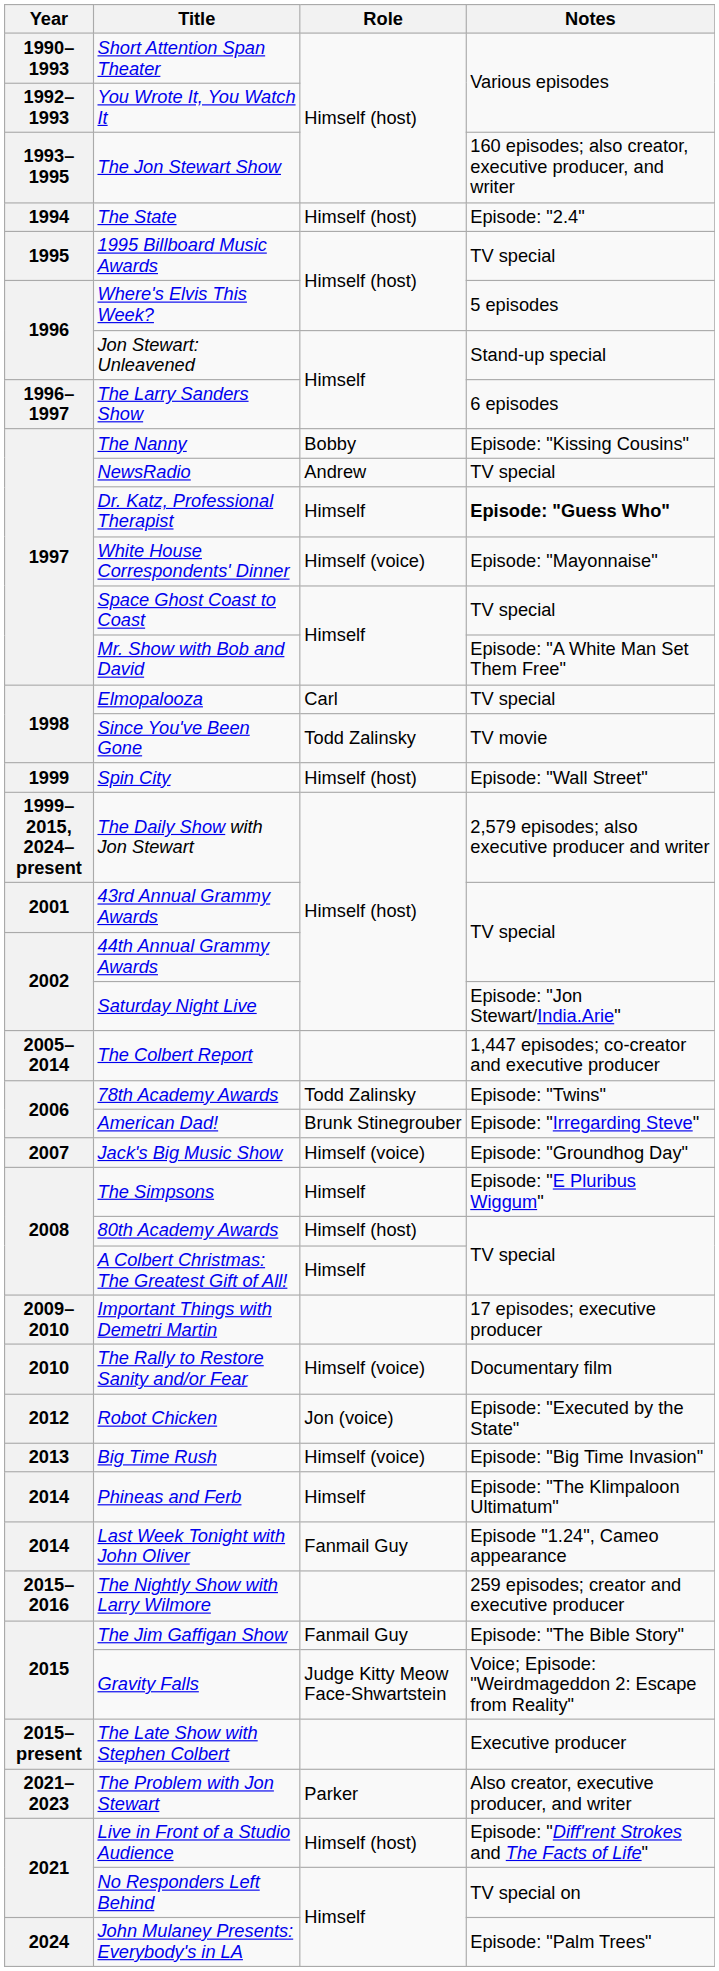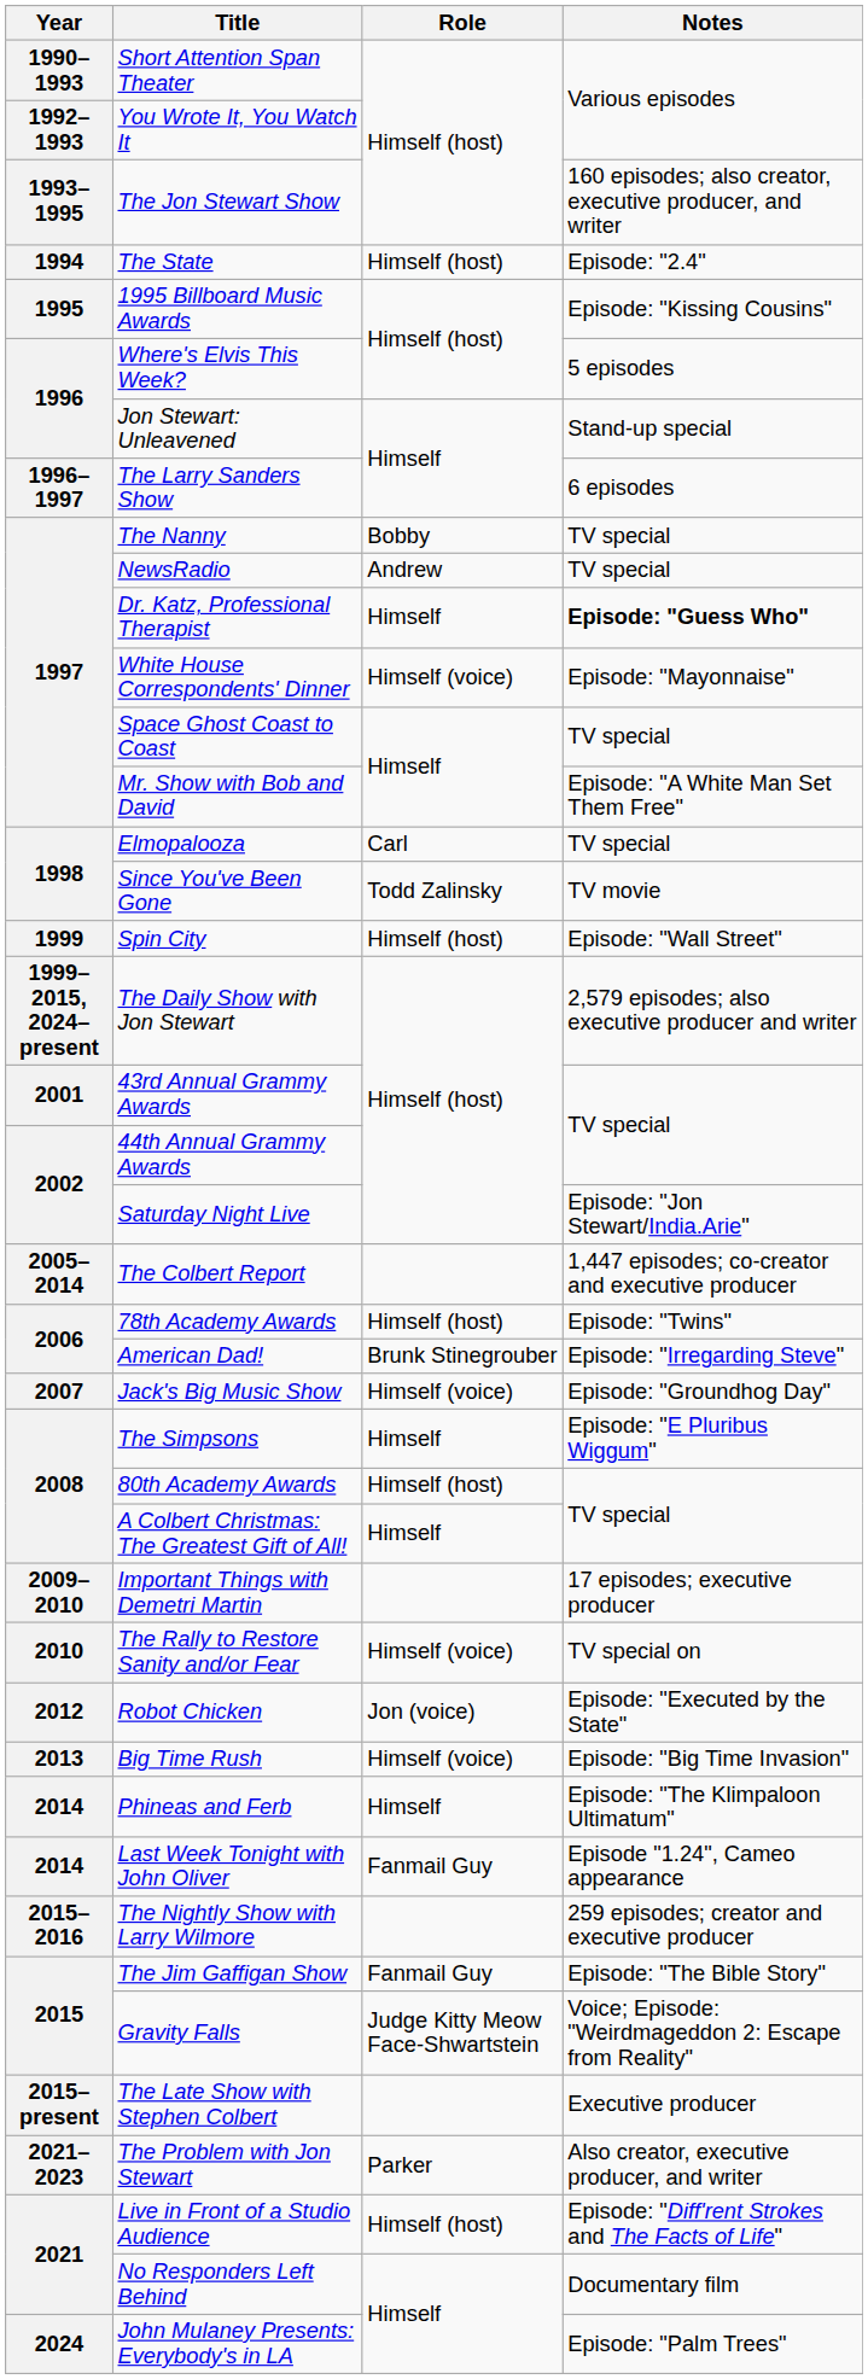 <table class= "wikitable plainrowheaders sortable" style="margin-right: 0;">
 <tr>
 <th scope="col">Year</th>
 <th scope="col">Title</th>
 <th scope="col">Role</th>
 <th scope="col" class="unsortable">Notes</th>
 </tr>
 <tr>
 <th scope="row">1990–1993</th>
 <td><em><a href='#'>Short Attention Span Theater</a></em></td>
 <td rowspan="3">Himself (host)</td>
 <td rowspan="2">Various episodes</td>
 </tr>
 <tr>
 <th scope="row">1992–1993</th>
 <td><em><a href='#'>You Wrote It, You Watch It</a></em></td>
 </tr>
 <tr>
 <th scope="row">1993–1995</th>
 <td><em><a href='#'>The Jon Stewart Show</a></em></td>
 <td>160 episodes; also creator, executive producer, and writer</td>
 </tr>
 <tr>
 <th scope="row">1994</th>
 <td><em><a href='#'>The State</a></em></td>
 <td>Himself (host)</td>
 <td>Episode: "2.4"</td>
 </tr>
 <tr>
 <th scope="row">1995</th>
 <td><em><a href='#'>1995 Billboard Music Awards</a></em></td>
 <td rowspan="2">Himself (host)</td>
-<td>TV special</td>
+<td>Episode: "Kissing Cousins"</td>
 </tr>
 <tr>
 <th scope="row" rowspan="2">1996</th>
 <td><em><a href='#'>Where's Elvis This Week?</a></em></td>
 <td>5 episodes</td>
 </tr>
 <tr>
 <td><em>Jon Stewart: Unleavened</em></td>
 <td rowspan="2">Himself</td>
 <td>Stand-up special</td>
 </tr>
 <tr>
 <th scope="row">1996–1997</th>
 <td><em><a href='#'>The Larry Sanders Show</a></em></td>
 <td>6 episodes</td>
 </tr>
 <tr>
 <th scope="row" rowspan="6">1997</th>
 <td><em><a href='#'>The Nanny</a></em></td>
 <td>Bobby</td>
-<td>Episode: "Kissing Cousins"</td>
+<td>TV special</td>
 </tr>
 <tr>
 <td><em><a href='#'>NewsRadio</a></em></td>
 <td>Andrew</td>
 <td>TV special</td>
 </tr>
 <tr>
 <td><em><a href='#'>Dr. Katz, Professional Therapist</a></em></td>
 <td>Himself</td>
 <td><strong>Episode: "Guess Who"</strong></td>
 </tr>
 <tr>
 <td><em><a href='#'>White House Correspondents' Dinner</a></em></td>
 <td>Himself (voice)</td>
 <td>Episode: "Mayonnaise"</td>
 </tr>
 <tr>
 <td><em><a href='#'>Space Ghost Coast to Coast</a></em></td>
 <td rowspan="2">Himself</td>
 <td>TV special</td>
 </tr>
 <tr>
 <td><em><a href='#'>Mr. Show with Bob and David</a></em></td>
 <td>Episode: "A White Man Set Them Free"</td>
 </tr>
 <tr>
 <th scope="row" rowspan="2">1998</th>
 <td><em><a href='#'>Elmopalooza</a></em></td>
 <td>Carl</td>
 <td>TV special</td>
 </tr>
 <tr>
 <td><em><a href='#'>Since You've Been Gone</a></em></td>
 <td>Todd Zalinsky</td>
 <td>TV movie</td>
 </tr>
 <tr>
 <th scope="row">1999</th>
 <td><em><a href='#'>Spin City</a></em></td>
 <td>Himself (host)</td>
 <td>Episode: "Wall Street"</td>
 </tr>
 <tr>
 <th scope="row">1999–2015,<br>2024–present</th>
 <td><em><a href='#'>The Daily Show</a> with Jon Stewart</em></td>
 <td rowspan="4">Himself (host)</td>
 <td>2,579 episodes; also executive producer and writer</td>
 </tr>
 <tr>
 <th scope="row">2001</th>
 <td><em><a href='#'>43rd Annual Grammy Awards</a></em></td>
 <td rowspan="2">TV special</td>
 </tr>
 <tr>
 <th scope="row" rowspan="2">2002</th>
 <td><em><a href='#'>44th Annual Grammy Awards</a></em></td>
 </tr>
 <tr>
 <td><em><a href='#'>Saturday Night Live</a></em></td>
 <td>Episode: "Jon Stewart/<a href='#'>India.Arie</a>"</td>
 </tr>
 <tr>
 <th scope="row">2005–2014</th>
 <td><em><a href='#'>The Colbert Report</a></em></td>
 <td></td>
 <td>1,447 episodes; co-creator and executive producer</td>
 </tr>
 <tr>
 <th scope="row" rowspan="2">2006</th>
 <td><em><a href='#'>78th Academy Awards</a></em></td>
-<td>Todd Zalinsky</td>
+<td>Himself (host)</td>
 <td>Episode: "Twins"</td>
 </tr>
 <tr>
 <td><em><a href='#'>American Dad!</a></em></td>
 <td>Brunk Stinegrouber</td>
 <td>Episode: "<a href='#'>Irregarding Steve</a>"</td>
 </tr>
 <tr>
 <th scope="row">2007</th>
 <td><em><a href='#'>Jack's Big Music Show</a></em></td>
 <td>Himself (voice)</td>
 <td>Episode: "Groundhog Day"</td>
 </tr>
 <tr>
 <th scope="row" rowspan="3">2008</th>
 <td><em><a href='#'>The Simpsons</a></em></td>
 <td>Himself</td>
 <td>Episode: "<a href='#'>E Pluribus Wiggum</a>"</td>
 </tr>
 <tr>
 <td><em><a href='#'>80th Academy Awards</a></em></td>
 <td>Himself (host)</td>
 <td rowspan="2">TV special</td>
 </tr>
 <tr>
 <td><em><a href='#'>A Colbert Christmas: The Greatest Gift of All!</a></em></td>
 <td>Himself</td>
 </tr>
 <tr>
 <th scope="row">2009–2010</th>
 <td><em><a href='#'>Important Things with Demetri Martin</a></em></td>
 <td></td>
 <td>17 episodes; executive producer</td>
 </tr>
 <tr>
 <th scope="row">2010</th>
 <td><em><a href='#'>The Rally to Restore Sanity and/or Fear</a></em></td>
 <td>Himself (voice)</td>
-<td>Documentary film</td>
+<td>TV special  on</td>
 </tr>
 <tr>
 <th scope="row">2012</th>
 <td><em><a href='#'>Robot Chicken</a></em></td>
 <td>Jon (voice)</td>
 <td>Episode: "Executed by the State"</td>
 </tr>
 <tr>
 <th scope="row">2013</th>
 <td><em><a href='#'>Big Time Rush</a></em></td>
 <td>Himself (voice)</td>
 <td>Episode: "Big Time Invasion"</td>
 </tr>
 <tr>
 <th scope="row">2014</th>
 <td><em><a href='#'>Phineas and Ferb</a></em></td>
 <td>Himself</td>
 <td>Episode: "The Klimpaloon Ultimatum"</td>
 </tr>
 <tr>
 <th scope="row">2014</th>
 <td><em><a href='#'>Last Week Tonight with John Oliver</a></em></td>
 <td>Fanmail Guy</td>
 <td>Episode "1.24", Cameo appearance</td>
 </tr>
 <tr>
 <th scope="row">2015–2016</th>
 <td><em><a href='#'>The Nightly Show with Larry Wilmore</a></em></td>
 <td></td>
 <td>259 episodes; creator and executive producer</td>
 </tr>
 <tr>
 <th scope="row" rowspan="2">2015</th>
 <td><em><a href='#'>The Jim Gaffigan Show</a></em></td>
 <td>Fanmail Guy</td>
 <td>Episode: "The Bible Story"</td>
 </tr>
 <tr>
 <td><em><a href='#'>Gravity Falls</a></em></td>
 <td>Judge Kitty Meow Face-Shwartstein</td>
 <td>Voice; Episode: "Weirdmageddon 2: Escape from Reality"</td>
 </tr>
 <tr>
 <th scope="row">2015–present</th>
 <td><em><a href='#'>The Late Show with Stephen Colbert</a></em></td>
 <td></td>
 <td>Executive producer</td>
 </tr>
 <tr>
 <th scope="row">2021–2023</th>
 <td><em><a href='#'>The Problem with Jon Stewart</a></em></td>
 <td>Parker</td>
 <td>Also creator, executive producer, and writer</td>
 </tr>
 <tr>
 <th rowspan="2" scope="row">2021</th>
 <td><em><a href='#'>Live in Front of a Studio Audience</a></em></td>
 <td>Himself (host)</td>
 <td>Episode: "<em><a href='#'>Diff'rent Strokes</a></em> and <em><a href='#'>The Facts of Life</a></em>"</td>
 </tr>
 <tr>
 <td><em><a href='#'>No Responders Left Behind</a></em></td>
 <td rowspan="2">Himself</td>
-<td>TV special  on</td>
+<td>Documentary film</td>
 </tr>
 <tr>
 <th scope="row">2024</th>
 <td><em><a href='#'>John Mulaney Presents: Everybody's in LA</a></em></td>
 <td>Episode: "Palm Trees"</td>
 </tr>
 <tr>
 </tr>
 </table>
